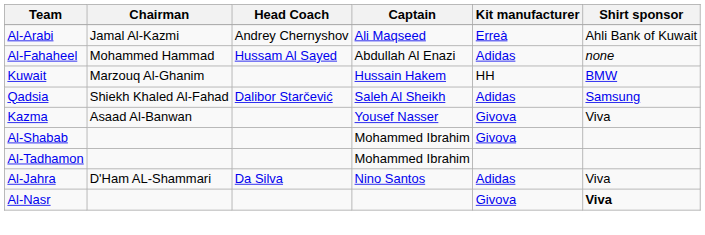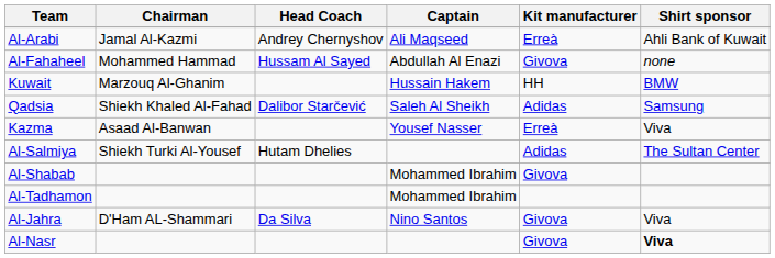 <table class="wikitable sortable" style="text-align: left;">
 <tr>
 <th>Team</th>
 <th>Chairman</th>
 <th>Head Coach</th>
 <th>Captain</th>
 <th>Kit manufacturer</th>
 <th>Shirt sponsor</th>
 </tr>
 <tr>
 </tr>
 <tr>
 <td><a href='#'>Al-Arabi</a></td>
 <td>Jamal Al-Kazmi</td>
 <td>Andrey Chernyshov</td>
 <td><a href='#'>Ali Maqseed</a></td>
 <td><a href='#'>Erreà</a></td>
 <td>Ahli Bank of Kuwait</td>
 </tr>
 <tr>
 <td><a href='#'>Al-Fahaheel</a></td>
 <td>Mohammed Hammad</td>
 <td><a href='#'>Hussam Al Sayed</a></td>
 <td>Abdullah Al Enazi</td>
-<td><a href='#'>Adidas</a></td>
+<td><a href='#'>Givova</a></td>
 <td><em>none</em></td>
 </tr>
 <tr>
 <td><a href='#'>Kuwait</a></td>
 <td>Marzouq Al-Ghanim</td>
 <td></td>
 <td><a href='#'>Hussain Hakem</a></td>
 <td>HH</td>
 <td><a href='#'>BMW</a></td>
 </tr>
 <tr>
 <td><a href='#'>Qadsia</a></td>
 <td>Shiekh Khaled Al-Fahad</td>
 <td><a href='#'>Dalibor Starčević</a></td>
 <td><a href='#'>Saleh Al Sheikh</a></td>
 <td><a href='#'>Adidas</a></td>
 <td><a href='#'>Samsung</a></td>
 </tr>
 <tr>
 <td><a href='#'>Kazma</a></td>
 <td>Asaad Al-Banwan</td>
 <td></td>
 <td><a href='#'>Yousef Nasser</a></td>
-<td><a href='#'>Givova</a></td>
+<td><a href='#'>Erreà</a></td>
 <td>Viva</td>
+</tr>
+<tr>
+<td><a href='#'>Al-Salmiya</a></td>
+<td>Shiekh Turki Al-Yousef</td>
+<td>Hutam Dhelies</td>
+<td></td>
+<td><a href='#'>Adidas</a></td>
+<td><a href='#'>The Sultan Center</a></td>
 </tr>
 <tr>
 <td><a href='#'>Al-Shabab</a></td>
 <td></td>
 <td></td>
 <td>Mohammed Ibrahim</td>
 <td><a href='#'>Givova</a></td>
 <td></td>
 </tr>
 <tr>
 <td><a href='#'>Al-Tadhamon</a></td>
 <td></td>
 <td></td>
 <td>Mohammed Ibrahim</td>
 <td></td>
 <td></td>
 </tr>
 <tr>
 <td><a href='#'>Al-Jahra</a></td>
 <td>D'Ham AL-Shammari</td>
 <td><a href='#'>Da Silva</a></td>
 <td><a href='#'>Nino Santos</a></td>
-<td><a href='#'>Adidas</a></td>
+<td><a href='#'>Givova</a></td>
 <td>Viva</td>
 </tr>
 <tr>
 <td><a href='#'>Al-Nasr</a></td>
 <td></td>
 <td></td>
 <td></td>
 <td><a href='#'>Givova</a></td>
 <td><strong>Viva</strong></td>
 </tr>
 </table>
